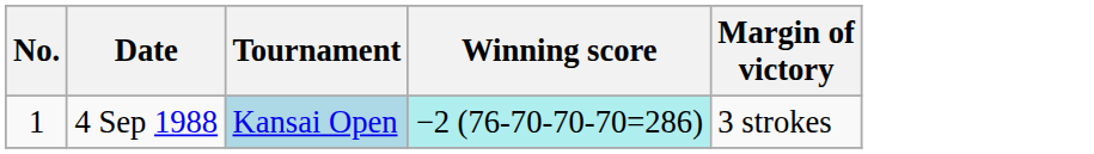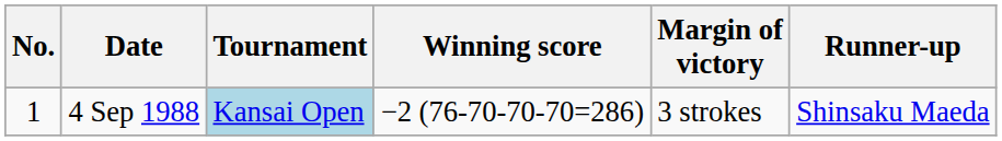 <table class="wikitable" style="font-size:95%;">
 <tr>
 <th>No.</th>
 <th>Date</th>
 <th>Tournament</th>
 <th>Winning score</th>
 <th>Margin of<br>victory</th>
+<th>Runner-up</th>
 </tr>
 <tr>
 <td align=center>1</td>
 <td align=right>4 Sep <a href='#'>1988</a></td>
 <td style="background: lightblue;"><a href='#'>Kansai Open</a></td>
-<td style="background: paleturquoise;">−2 (76-70-70-70=286)</td>
+<td>−2 (76-70-70-70=286)</td>
 <td>3 strokes</td>
+<td> <a href='#'>Shinsaku Maeda</a></td>
 </tr>
 </table>
